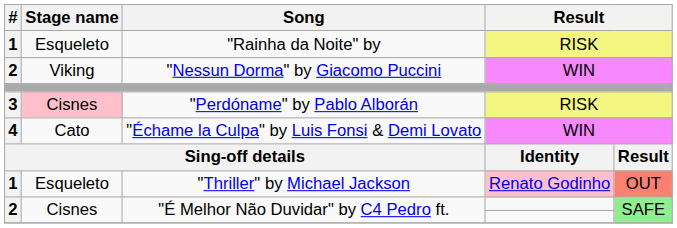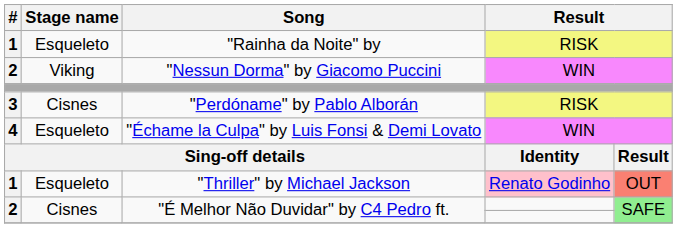 <table class="wikitable plainrowheaders" style="text-align: center;">
 <tr>
 <th>#</th>
 <th>Stage name</th>
 <th>Song</th>
 <th colspan=2>Result</th>
 </tr>
 <tr>
 <th>1</th>
 <td>Esqueleto</td>
 <td>"Rainha da Noite" by </td>
 <td colspan=2 bgcolor="#F3F781">RISK</td>
 </tr>
 <tr>
 <th>2</th>
 <td>Viking</td>
 <td>"<a href='#'>Nessun Dorma</a>" by <a href='#'>Giacomo Puccini</a></td>
 <td colspan=2 bgcolor="#F888FD">WIN</td>
 </tr>
 <tr>
 <td colspan="5" style="background:darkgray"></td>
 </tr>
 <tr>
 <th>3</th>
-<td style="background: pink;">Cisnes</td>
+<td>Cisnes</td>
 <td>"<a href='#'>Perdóname</a>" by <a href='#'>Pablo Alborán</a></td>
 <td colspan=2 bgcolor="#F3F781">RISK</td>
 </tr>
 <tr>
 <th>4</th>
-<td>Cato</td>
+<td>Esqueleto</td>
 <td>"<a href='#'>Échame la Culpa</a>" by <a href='#'>Luis Fonsi</a> & <a href='#'>Demi Lovato</a></td>
 <td colspan=2 bgcolor="#F888FD">WIN</td>
 </tr>
 <tr>
 <th colspan="3">Sing-off details</th>
 <th>Identity</th>
 <th>Result</th>
 </tr>
 <tr>
 <th>1</th>
 <td>Esqueleto</td>
 <td>"<a href='#'>Thriller</a>" by <a href='#'>Michael Jackson</a></td>
 <td style="background: pink;"><a href='#'>Renato Godinho</a></td>
 <td bgcolor=salmon>OUT</td>
 </tr>
 <tr>
 <th rowspan="2">2</th>
 <td rowspan="2">Cisnes</td>
 <td rowspan="2">"É Melhor Não Duvidar" by <a href='#'>C4 Pedro</a> ft. </td>
 <td></td>
 <td rowspan="2" bgcolor=lightgreen>SAFE</td>
 </tr>
 <tr>
 <td></td>
 </tr>
 <tr>
 </tr>
 </table>
